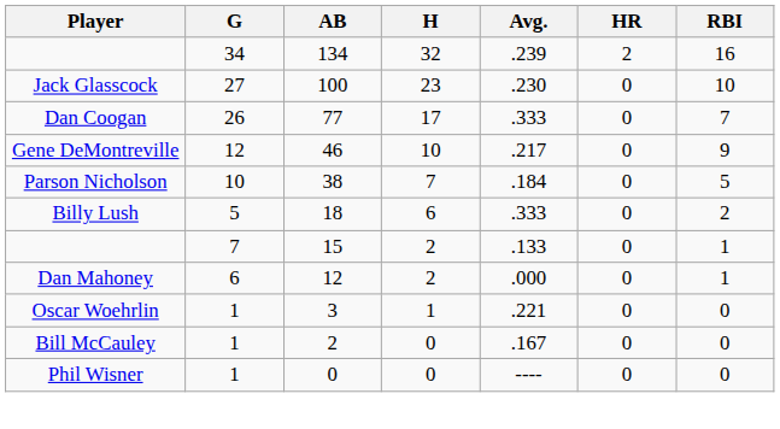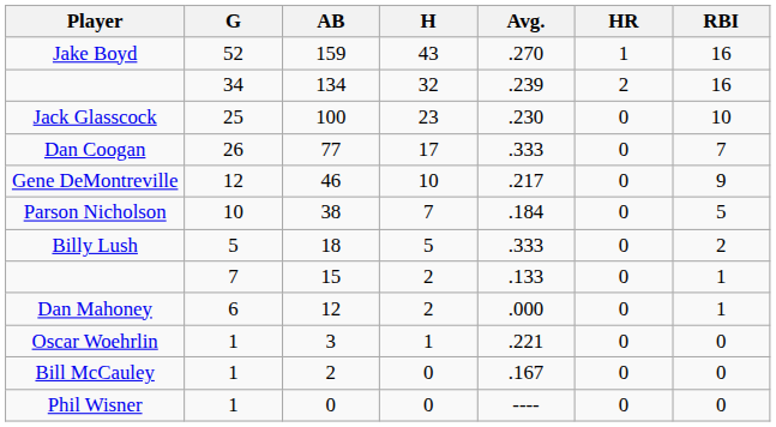 <table class="wikitable sortable">
 <tr>
 <th bgcolor="#DDDDFF" width="16%">Player</th>
 <th bgcolor="#DDDDFF" width="9%">G</th>
 <th bgcolor="#DDDDFF" width="9%">AB</th>
 <th bgcolor="#DDDDFF" width="9%">H</th>
 <th bgcolor="#DDDDFF" width="9%">Avg.</th>
 <th bgcolor="#DDDDFF" width="9%">HR</th>
 <th bgcolor="#DDDDFF" width="9%">RBI</th>
+</tr>
+<tr align="center">
+<td><a href='#'>Jake Boyd</a></td>
+<td>52</td>
+<td>159</td>
+<td>43</td>
+<td>.270</td>
+<td>1</td>
+<td>16</td>
 </tr>
 <tr align=center>
 <td></td>
 <td>34</td>
 <td>134</td>
 <td>32</td>
 <td>.239</td>
 <td>2</td>
 <td>16</td>
 </tr>
 <tr align="center">
 <td><a href='#'>Jack Glasscock</a></td>
-<td>27</td>
+<td>25</td>
 <td>100</td>
 <td>23</td>
 <td>.230</td>
 <td>0</td>
 <td>10</td>
 </tr>
 <tr align=center>
 <td><a href='#'>Dan Coogan</a></td>
 <td>26</td>
 <td>77</td>
 <td>17</td>
 <td>.333</td>
 <td>0</td>
 <td>7</td>
 </tr>
 <tr align=center>
 <td><a href='#'>Gene DeMontreville</a></td>
 <td>12</td>
 <td>46</td>
 <td>10</td>
 <td>.217</td>
 <td>0</td>
 <td>9</td>
 </tr>
 <tr align=center>
 <td><a href='#'>Parson Nicholson</a></td>
 <td>10</td>
 <td>38</td>
 <td>7</td>
 <td>.184</td>
 <td>0</td>
 <td>5</td>
 </tr>
 <tr align=center>
 <td><a href='#'>Billy Lush</a></td>
 <td>5</td>
 <td>18</td>
-<td>6</td>
+<td>5</td>
 <td>.333</td>
 <td>0</td>
 <td>2</td>
 </tr>
 <tr align=center>
 <td></td>
 <td>7</td>
 <td>15</td>
 <td>2</td>
 <td>.133</td>
 <td>0</td>
 <td>1</td>
 </tr>
 <tr align="center">
 <td><a href='#'>Dan Mahoney</a></td>
 <td>6</td>
 <td>12</td>
 <td>2</td>
 <td>.000</td>
 <td>0</td>
 <td>1</td>
 </tr>
 <tr align=center>
 <td><a href='#'>Oscar Woehrlin</a></td>
 <td>1</td>
 <td>3</td>
 <td>1</td>
 <td>.221</td>
 <td>0</td>
 <td>0</td>
 </tr>
 <tr align=center>
 <td><a href='#'>Bill McCauley</a></td>
 <td>1</td>
 <td>2</td>
 <td>0</td>
 <td>.167</td>
 <td>0</td>
 <td>0</td>
 </tr>
 <tr align=center>
 <td><a href='#'>Phil Wisner</a></td>
 <td>1</td>
 <td>0</td>
 <td>0</td>
 <td>----</td>
 <td>0</td>
 <td>0</td>
 </tr>
 </table>
